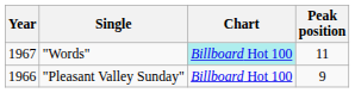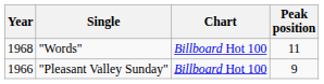 <table class="wikitable">
 <tr>
 <th>Year</th>
 <th>Single</th>
 <th>Chart</th>
 <th>Peak<br>position</th>
 </tr>
 <tr>
-<td>1967</td>
+<td>1968</td>
 <td>"Words"</td>
-<td style="background: paleturquoise;"><a href='#'><em>Billboard</em> Hot 100</a></td>
+<td><a href='#'><em>Billboard</em> Hot 100</a></td>
 <td style="text-align:center;">11</td>
 </tr>
 <tr>
 <td>1966</td>
 <td>"Pleasant Valley Sunday"</td>
 <td><a href='#'><em>Billboard</em> Hot 100</a></td>
 <td style="text-align:center;">9</td>
 </tr>
 </table>
